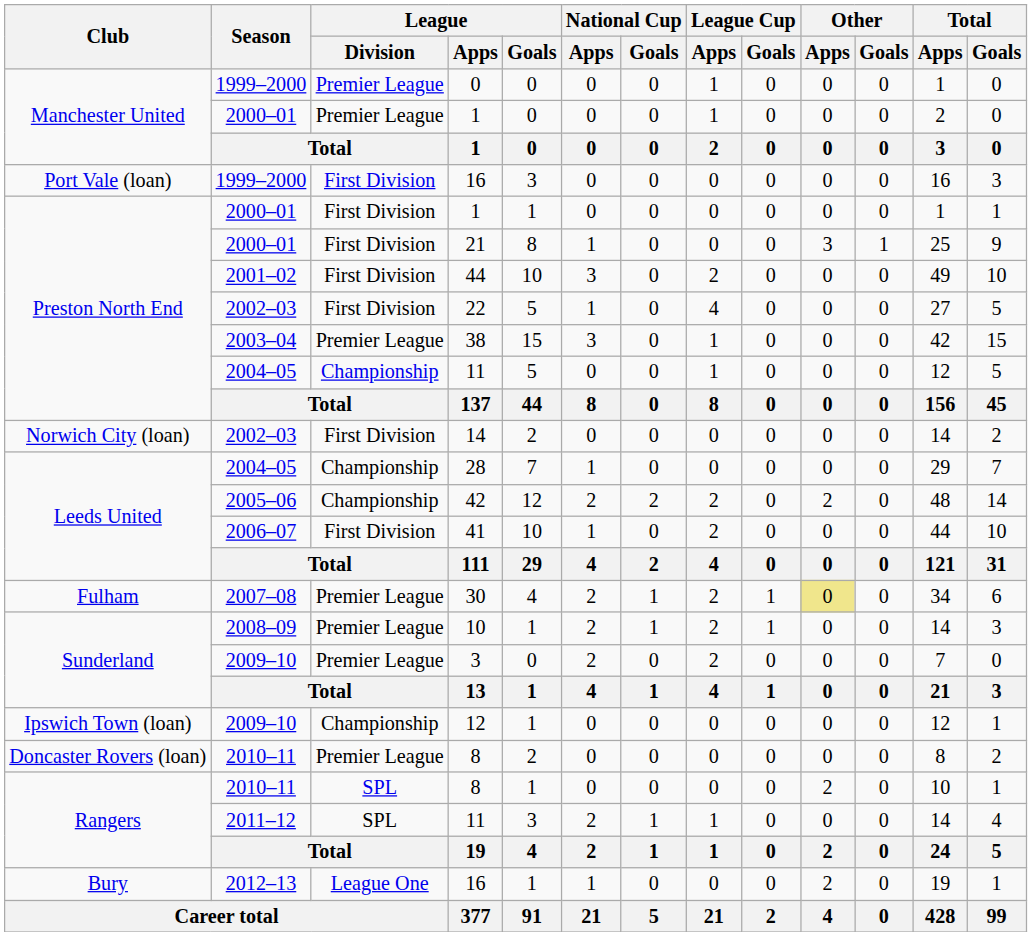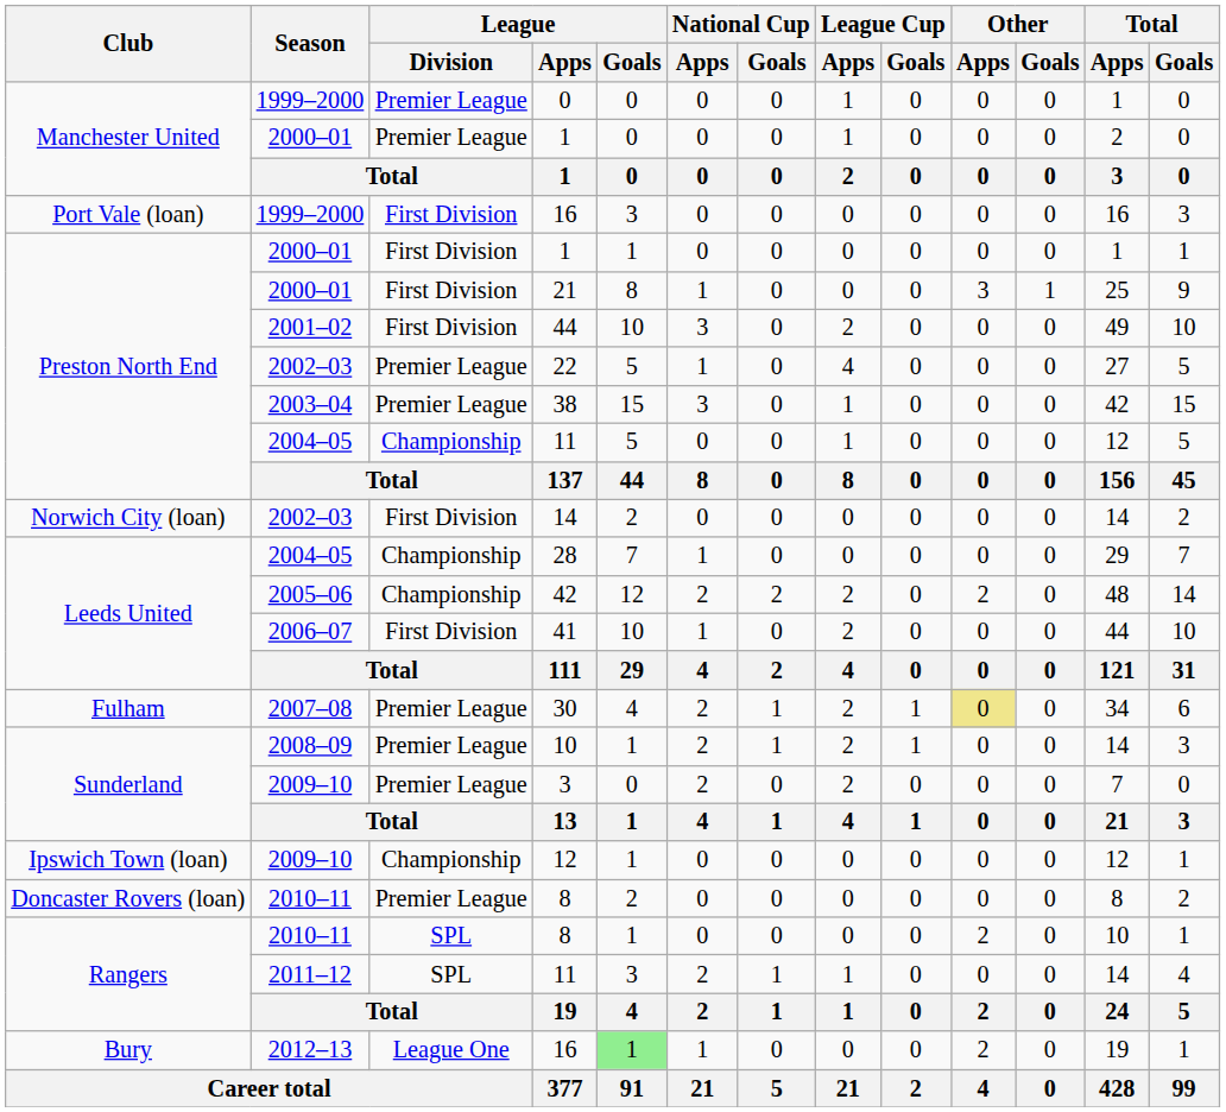 <table class=wikitable style="text-align: center">
 <tr>
 <th rowspan="2">Club</th>
 <th rowspan="2">Season</th>
 <th colspan="3">League</th>
 <th colspan="2">National Cup</th>
 <th colspan="2">League Cup</th>
 <th colspan="2">Other</th>
 <th colspan="2">Total</th>
 </tr>
 <tr>
 <th>Division</th>
 <th>Apps</th>
 <th>Goals</th>
 <th>Apps</th>
 <th>Goals</th>
 <th>Apps</th>
 <th>Goals</th>
 <th>Apps</th>
 <th>Goals</th>
 <th>Apps</th>
 <th>Goals</th>
 </tr>
 <tr>
 <td rowspan="3"><a href='#'>Manchester United</a></td>
 <td><a href='#'>1999–2000</a></td>
 <td><a href='#'>Premier League</a></td>
 <td>0</td>
 <td>0</td>
 <td>0</td>
 <td>0</td>
 <td>1</td>
 <td>0</td>
 <td>0</td>
 <td>0</td>
 <td>1</td>
 <td>0</td>
 </tr>
 <tr>
 <td><a href='#'>2000–01</a></td>
 <td>Premier League</td>
 <td>1</td>
 <td>0</td>
 <td>0</td>
 <td>0</td>
 <td>1</td>
 <td>0</td>
 <td>0</td>
 <td>0</td>
 <td>2</td>
 <td>0</td>
 </tr>
 <tr>
 <th colspan="2">Total</th>
 <th>1</th>
 <th>0</th>
 <th>0</th>
 <th>0</th>
 <th>2</th>
 <th>0</th>
 <th>0</th>
 <th>0</th>
 <th>3</th>
 <th>0</th>
 </tr>
 <tr>
 <td><a href='#'>Port Vale</a> (loan)</td>
 <td><a href='#'>1999–2000</a></td>
 <td><a href='#'>First Division</a></td>
 <td>16</td>
 <td>3</td>
 <td>0</td>
 <td>0</td>
 <td>0</td>
 <td>0</td>
 <td>0</td>
 <td>0</td>
 <td>16</td>
 <td>3</td>
 </tr>
 <tr>
 <td rowspan="7"><a href='#'>Preston North End</a></td>
 <td><a href='#'>2000–01</a></td>
 <td>First Division</td>
 <td>1</td>
 <td>1</td>
 <td>0</td>
 <td>0</td>
 <td>0</td>
 <td>0</td>
 <td>0</td>
 <td>0</td>
 <td>1</td>
 <td>1</td>
 </tr>
 <tr>
 <td><a href='#'>2000–01</a></td>
 <td>First Division</td>
 <td>21</td>
 <td>8</td>
 <td>1</td>
 <td>0</td>
 <td>0</td>
 <td>0</td>
 <td>3</td>
 <td>1</td>
 <td>25</td>
 <td>9</td>
 </tr>
 <tr>
 <td><a href='#'>2001–02</a></td>
 <td>First Division</td>
 <td>44</td>
 <td>10</td>
 <td>3</td>
 <td>0</td>
 <td>2</td>
 <td>0</td>
 <td>0</td>
 <td>0</td>
 <td>49</td>
 <td>10</td>
 </tr>
 <tr>
 <td><a href='#'>2002–03</a></td>
-<td>First Division</td>
+<td>Premier League</td>
 <td>22</td>
 <td>5</td>
 <td>1</td>
 <td>0</td>
 <td>4</td>
 <td>0</td>
 <td>0</td>
 <td>0</td>
 <td>27</td>
 <td>5</td>
 </tr>
 <tr>
 <td><a href='#'>2003–04</a></td>
 <td>Premier League</td>
 <td>38</td>
 <td>15</td>
 <td>3</td>
 <td>0</td>
 <td>1</td>
 <td>0</td>
 <td>0</td>
 <td>0</td>
 <td>42</td>
 <td>15</td>
 </tr>
 <tr>
 <td><a href='#'>2004–05</a></td>
 <td><a href='#'>Championship</a></td>
 <td>11</td>
 <td>5</td>
 <td>0</td>
 <td>0</td>
 <td>1</td>
 <td>0</td>
 <td>0</td>
 <td>0</td>
 <td>12</td>
 <td>5</td>
 </tr>
 <tr>
 <th colspan="2">Total</th>
 <th>137</th>
 <th>44</th>
 <th>8</th>
 <th>0</th>
 <th>8</th>
 <th>0</th>
 <th>0</th>
 <th>0</th>
 <th>156</th>
 <th>45</th>
 </tr>
 <tr>
 <td><a href='#'>Norwich City</a> (loan)</td>
 <td><a href='#'>2002–03</a></td>
 <td>First Division</td>
 <td>14</td>
 <td>2</td>
 <td>0</td>
 <td>0</td>
 <td>0</td>
 <td>0</td>
 <td>0</td>
 <td>0</td>
 <td>14</td>
 <td>2</td>
 </tr>
 <tr>
 <td rowspan="4"><a href='#'>Leeds United</a></td>
 <td><a href='#'>2004–05</a></td>
 <td>Championship</td>
 <td>28</td>
 <td>7</td>
 <td>1</td>
 <td>0</td>
 <td>0</td>
 <td>0</td>
 <td>0</td>
 <td>0</td>
 <td>29</td>
 <td>7</td>
 </tr>
 <tr>
 <td><a href='#'>2005–06</a></td>
 <td>Championship</td>
 <td>42</td>
 <td>12</td>
 <td>2</td>
 <td>2</td>
 <td>2</td>
 <td>0</td>
 <td>2</td>
 <td>0</td>
 <td>48</td>
 <td>14</td>
 </tr>
 <tr>
 <td><a href='#'>2006–07</a></td>
 <td>First Division</td>
 <td>41</td>
 <td>10</td>
 <td>1</td>
 <td>0</td>
 <td>2</td>
 <td>0</td>
 <td>0</td>
 <td>0</td>
 <td>44</td>
 <td>10</td>
 </tr>
 <tr>
 <th colspan="2">Total</th>
 <th>111</th>
 <th>29</th>
 <th>4</th>
 <th>2</th>
 <th>4</th>
 <th>0</th>
 <th>0</th>
 <th>0</th>
 <th>121</th>
 <th>31</th>
 </tr>
 <tr>
 <td><a href='#'>Fulham</a></td>
 <td><a href='#'>2007–08</a></td>
 <td>Premier League</td>
 <td>30</td>
 <td>4</td>
 <td>2</td>
 <td>1</td>
 <td>2</td>
 <td>1</td>
 <td style="background: khaki;">0</td>
 <td>0</td>
 <td>34</td>
 <td>6</td>
 </tr>
 <tr>
 <td rowspan="3"><a href='#'>Sunderland</a></td>
 <td><a href='#'>2008–09</a></td>
 <td>Premier League</td>
 <td>10</td>
 <td>1</td>
 <td>2</td>
 <td>1</td>
 <td>2</td>
 <td>1</td>
 <td>0</td>
 <td>0</td>
 <td>14</td>
 <td>3</td>
 </tr>
 <tr>
 <td><a href='#'>2009–10</a></td>
 <td>Premier League</td>
 <td>3</td>
 <td>0</td>
 <td>2</td>
 <td>0</td>
 <td>2</td>
 <td>0</td>
 <td>0</td>
 <td>0</td>
 <td>7</td>
 <td>0</td>
 </tr>
 <tr>
 <th colspan="2">Total</th>
 <th>13</th>
 <th>1</th>
 <th>4</th>
 <th>1</th>
 <th>4</th>
 <th>1</th>
 <th>0</th>
 <th>0</th>
 <th>21</th>
 <th>3</th>
 </tr>
 <tr>
 <td><a href='#'>Ipswich Town</a> (loan)</td>
 <td><a href='#'>2009–10</a></td>
 <td>Championship</td>
 <td>12</td>
 <td>1</td>
 <td>0</td>
 <td>0</td>
 <td>0</td>
 <td>0</td>
 <td>0</td>
 <td>0</td>
 <td>12</td>
 <td>1</td>
 </tr>
 <tr>
 <td><a href='#'>Doncaster Rovers</a> (loan)</td>
 <td><a href='#'>2010–11</a></td>
 <td>Premier League</td>
 <td>8</td>
 <td>2</td>
 <td>0</td>
 <td>0</td>
 <td>0</td>
 <td>0</td>
 <td>0</td>
 <td>0</td>
 <td>8</td>
 <td>2</td>
 </tr>
 <tr>
 <td rowspan="3"><a href='#'>Rangers</a></td>
 <td><a href='#'>2010–11</a></td>
 <td><a href='#'>SPL</a></td>
 <td>8</td>
 <td>1</td>
 <td>0</td>
 <td>0</td>
 <td>0</td>
 <td>0</td>
 <td>2</td>
 <td>0</td>
 <td>10</td>
 <td>1</td>
 </tr>
 <tr>
 <td><a href='#'>2011–12</a></td>
 <td>SPL</td>
 <td>11</td>
 <td>3</td>
 <td>2</td>
 <td>1</td>
 <td>1</td>
 <td>0</td>
 <td>0</td>
 <td>0</td>
 <td>14</td>
 <td>4</td>
 </tr>
 <tr>
 <th colspan="2">Total</th>
 <th>19</th>
 <th>4</th>
 <th>2</th>
 <th>1</th>
 <th>1</th>
 <th>0</th>
 <th>2</th>
 <th>0</th>
 <th>24</th>
 <th>5</th>
 </tr>
 <tr>
 <td><a href='#'>Bury</a></td>
 <td><a href='#'>2012–13</a></td>
 <td><a href='#'>League One</a></td>
 <td>16</td>
-<td>1</td>
+<td style="background: lightgreen;">1</td>
 <td>1</td>
 <td>0</td>
 <td>0</td>
 <td>0</td>
 <td>2</td>
 <td>0</td>
 <td>19</td>
 <td>1</td>
 </tr>
 <tr>
 <th colspan=3>Career total</th>
 <th>377</th>
 <th>91</th>
 <th>21</th>
 <th>5</th>
 <th>21</th>
 <th>2</th>
 <th>4</th>
 <th>0</th>
 <th>428</th>
 <th>99</th>
 </tr>
 </table>
